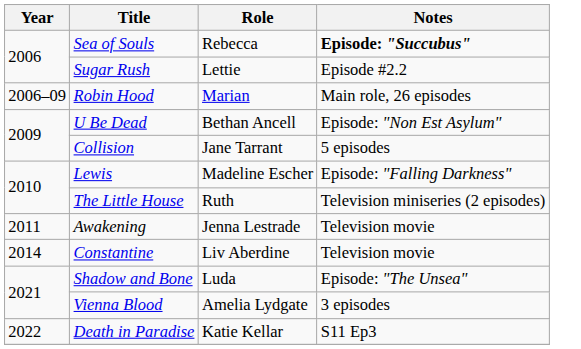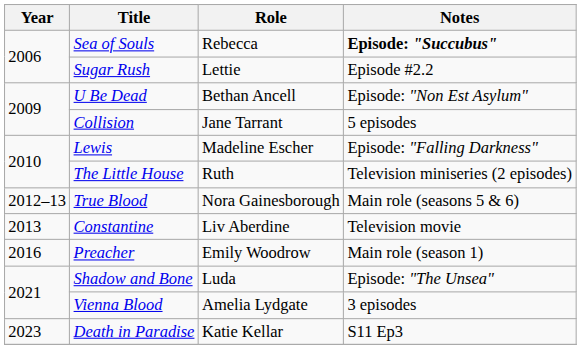 <table class="wikitable sortable">
 <tr>
 <th>Year</th>
 <th>Title</th>
 <th>Role</th>
 <th class="unsortable">Notes</th>
 </tr>
 <tr>
 <td rowspan="2">2006</td>
 <td><em><a href='#'>Sea of Souls</a></em></td>
 <td>Rebecca</td>
 <td><strong>Episode: <em>"Succubus"</em></strong></td>
 </tr>
 <tr>
 <td><em><a href='#'>Sugar Rush</a></em></td>
 <td>Lettie</td>
 <td>Episode #2.2</td>
-</tr>
-<tr>
-<td>2006–09</td>
-<td><em><a href='#'>Robin Hood</a></em></td>
-<td><a href='#'>Marian</a></td>
-<td>Main role, 26 episodes</td>
 </tr>
 <tr>
 <td rowspan="2">2009</td>
 <td><em><a href='#'>U Be Dead</a></em></td>
 <td>Bethan Ancell</td>
 <td>Episode: <em>"Non Est Asylum"</em></td>
 </tr>
 <tr>
 <td><em><a href='#'>Collision</a></em></td>
 <td>Jane Tarrant</td>
 <td>5 episodes</td>
 </tr>
 <tr>
 <td rowspan="2">2010</td>
 <td><em><a href='#'>Lewis</a></em></td>
 <td>Madeline Escher</td>
 <td>Episode: <em>"Falling Darkness"</em></td>
 </tr>
 <tr>
 <td><em><a href='#'>The Little House</a></em></td>
 <td>Ruth</td>
 <td>Television miniseries (2 episodes)</td>
 </tr>
 <tr>
-<td>2011</td>
-<td><em>Awakening</em></td>
-<td>Jenna Lestrade</td>
+<td>2012–13</td>
+<td><em><a href='#'>True Blood</a></em></td>
+<td>Nora Gainesborough</td>
+<td>Main role (seasons 5 & 6)</td>
+</tr>
+<tr>
+<td>2013</td>
+<td><em><a href='#'>Constantine</a></em></td>
+<td>Liv Aberdine</td>
 <td>Television movie</td>
 </tr>
 <tr>
-<td>2014</td>
-<td><em><a href='#'>Constantine</a></em></td>
-<td>Liv Aberdine</td>
-<td>Television movie</td>
+<td>2016</td>
+<td><em><a href='#'>Preacher</a></em></td>
+<td>Emily Woodrow</td>
+<td>Main role (season 1)</td>
 </tr>
 <tr>
 <td rowspan="2">2021</td>
 <td><em><a href='#'>Shadow and Bone</a></em></td>
 <td>Luda</td>
 <td>Episode: <em>"The Unsea"</em></td>
 </tr>
 <tr>
 <td><em><a href='#'>Vienna Blood</a></em></td>
 <td>Amelia Lydgate</td>
 <td>3 episodes</td>
 </tr>
 <tr>
-<td>2022</td>
+<td>2023</td>
 <td><em><a href='#'>Death in Paradise</a></em></td>
 <td>Katie Kellar</td>
 <td>S11 Ep3</td>
 </tr>
 <tr>
 </tr>
 </table>
